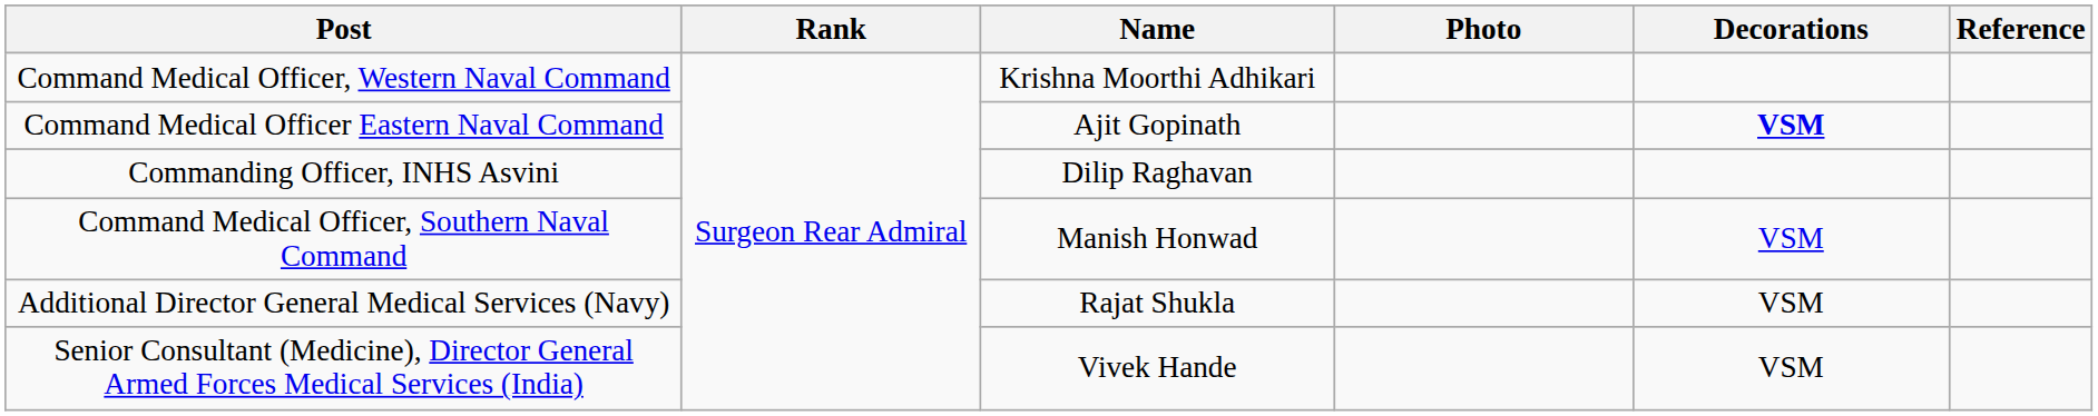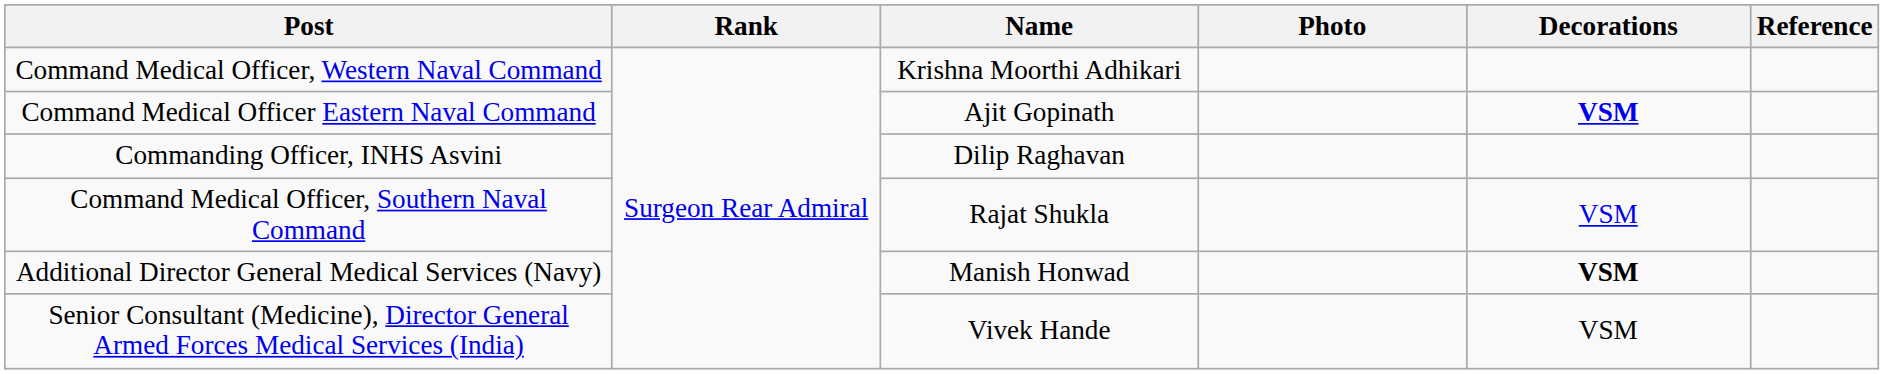 <table class="wikitable" style="text-align:center">
 <tr style="background:#cccccc">
 <th scope="col" style="width: 350px;">Post</th>
 <th scope="col" style="width: 150px;">Rank</th>
 <th scope="col" style="width: 180px;">Name</th>
 <th scope="col" style="width: 150px;">Photo</th>
 <th scope="col" style="width: 160px;">Decorations</th>
 <th scope="col" style="width: 5px;">Reference</th>
 </tr>
 <tr>
 <td>Command Medical Officer,  <a href='#'>Western Naval Command</a></td>
 <td rowspan="6"><a href='#'>Surgeon Rear Admiral</a></td>
 <td>Krishna Moorthi Adhikari</td>
 <td></td>
 <td></td>
 <td></td>
 </tr>
 <tr>
 <td>Command Medical Officer <a href='#'>Eastern Naval Command</a></td>
 <td>Ajit Gopinath</td>
 <td></td>
 <td><strong><a href='#'>VSM</a></strong></td>
 <td></td>
 </tr>
 <tr>
 <td>Commanding Officer, INHS Asvini</td>
 <td>Dilip Raghavan</td>
 <td></td>
 <td></td>
 <td></td>
 </tr>
 <tr>
 <td>Command Medical Officer, <a href='#'>Southern Naval Command</a></td>
-<td>Manish Honwad</td>
+<td>Rajat Shukla</td>
 <td></td>
 <td><a href='#'>VSM</a></td>
 <td></td>
 </tr>
 <tr>
 <td>Additional Director General Medical Services (Navy)</td>
-<td>Rajat Shukla</td>
+<td>Manish Honwad</td>
 <td></td>
-<td>VSM</td>
+<td><strong>VSM</strong></td>
 <td></td>
 </tr>
 <tr>
 <td>Senior Consultant (Medicine), <a href='#'>Director General Armed Forces Medical Services (India)</a></td>
 <td>Vivek Hande</td>
 <td></td>
 <td>VSM</td>
 <td></td>
 </tr>
 </table>
